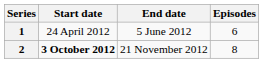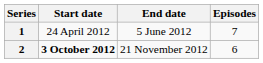 <table class="wikitable" style="text-align:center;">
 <tr>
 <th>Series</th>
 <th>Start date</th>
 <th>End date</th>
 <th>Episodes</th>
 </tr>
 <tr>
 <th>1</th>
 <td>24 April 2012</td>
 <td>5 June 2012</td>
-<td>6</td>
+<td>7</td>
 </tr>
 <tr>
 <th>2</th>
 <td><strong>3 October 2012</strong></td>
 <td>21 November 2012</td>
-<td>8</td>
+<td>6</td>
 </tr>
 </table>
